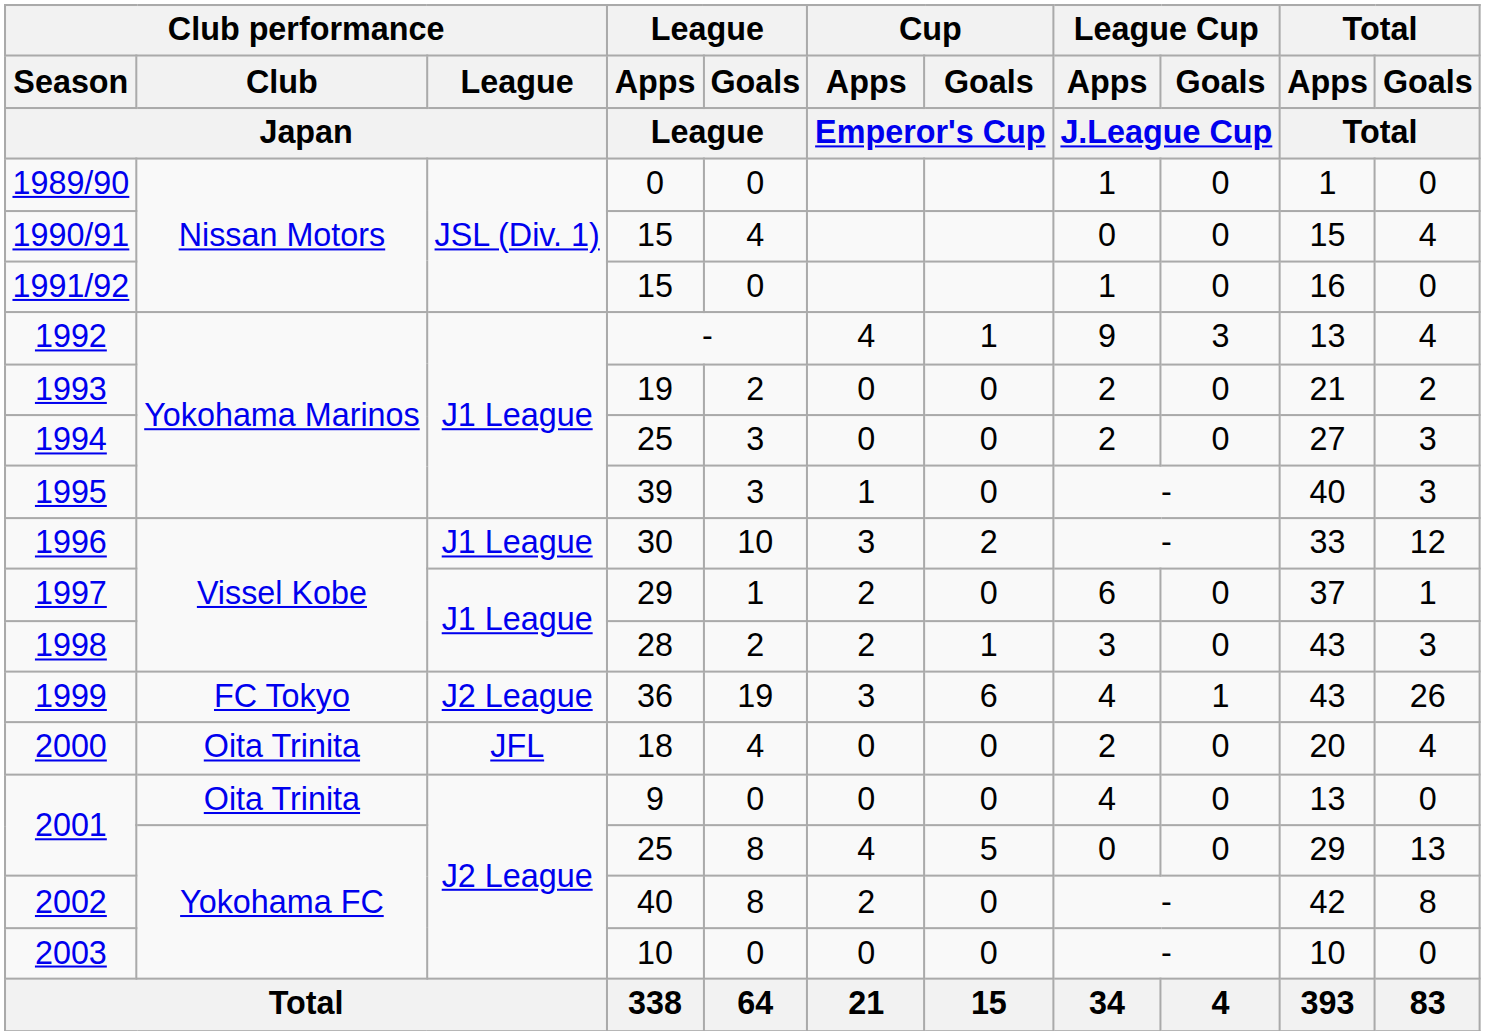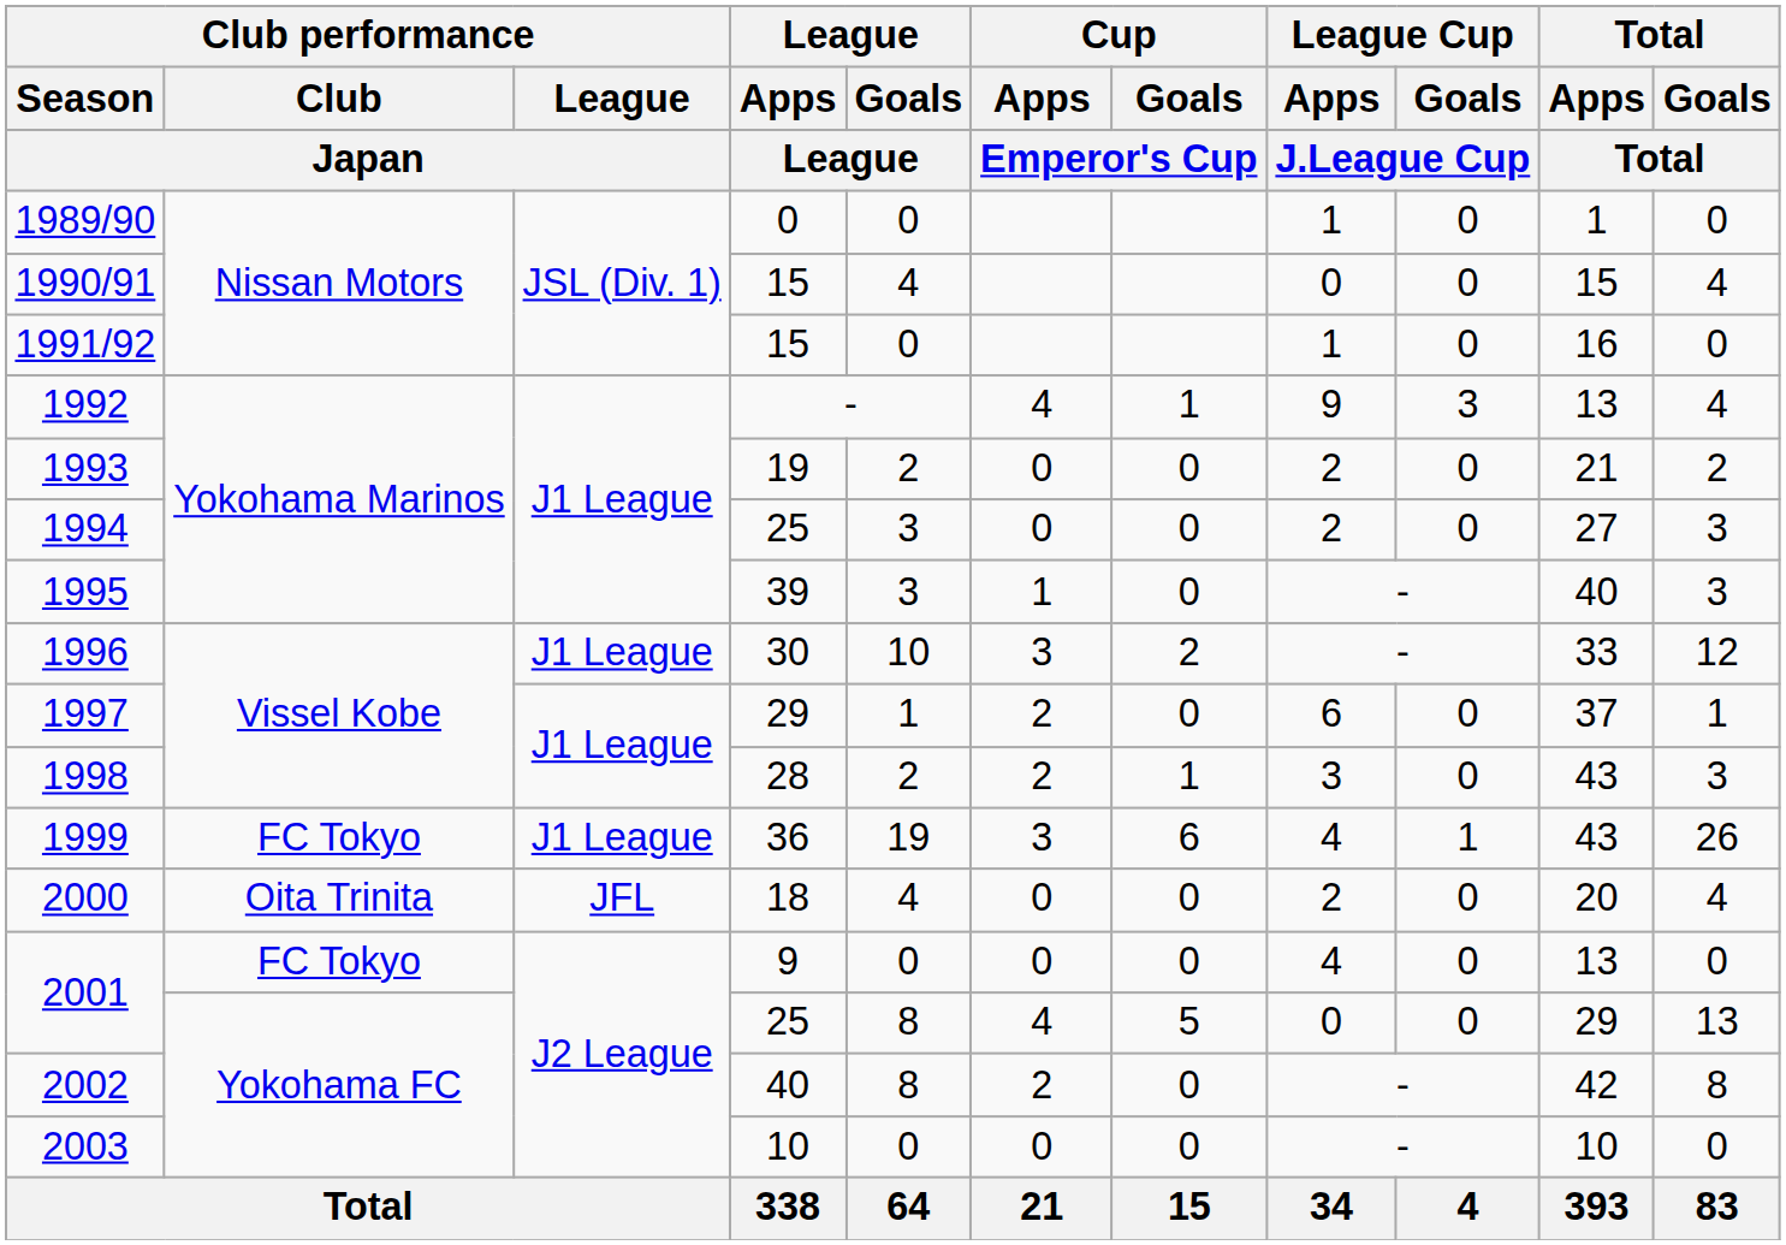 <table class="wikitable" style="text-align:center;">
 <tr>
 <th colspan=3>Club performance</th>
 <th colspan=2>League</th>
 <th colspan=2>Cup</th>
 <th colspan=2>League Cup</th>
 <th colspan=2>Total</th>
 </tr>
 <tr>
 <th>Season</th>
 <th>Club</th>
 <th>League</th>
 <th>Apps</th>
 <th>Goals</th>
 <th>Apps</th>
 <th>Goals</th>
 <th>Apps</th>
 <th>Goals</th>
 <th>Apps</th>
 <th>Goals</th>
 </tr>
 <tr>
 <th colspan=3>Japan</th>
 <th colspan=2>League</th>
 <th colspan=2><a href='#'>Emperor's Cup</a></th>
 <th colspan=2><a href='#'>J.League Cup</a></th>
 <th colspan=2>Total</th>
 </tr>
 <tr>
 <td><a href='#'>1989/90</a></td>
 <td rowspan="3"><a href='#'>Nissan Motors</a></td>
 <td rowspan="3"><a href='#'>JSL (Div. 1)</a></td>
 <td>0</td>
 <td>0</td>
 <td></td>
 <td></td>
 <td>1</td>
 <td>0</td>
 <td>1</td>
 <td>0</td>
 </tr>
 <tr>
 <td><a href='#'>1990/91</a></td>
 <td>15</td>
 <td>4</td>
 <td></td>
 <td></td>
 <td>0</td>
 <td>0</td>
 <td>15</td>
 <td>4</td>
 </tr>
 <tr>
 <td><a href='#'>1991/92</a></td>
 <td>15</td>
 <td>0</td>
 <td></td>
 <td></td>
 <td>1</td>
 <td>0</td>
 <td>16</td>
 <td>0</td>
 </tr>
 <tr>
 <td><a href='#'>1992</a></td>
 <td rowspan="4"><a href='#'>Yokohama Marinos</a></td>
 <td rowspan="4"><a href='#'>J1 League</a></td>
 <td colspan="2">-</td>
 <td>4</td>
 <td>1</td>
 <td>9</td>
 <td>3</td>
 <td>13</td>
 <td>4</td>
 </tr>
 <tr>
 <td><a href='#'>1993</a></td>
 <td>19</td>
 <td>2</td>
 <td>0</td>
 <td>0</td>
 <td>2</td>
 <td>0</td>
 <td>21</td>
 <td>2</td>
 </tr>
 <tr>
 <td><a href='#'>1994</a></td>
 <td>25</td>
 <td>3</td>
 <td>0</td>
 <td>0</td>
 <td>2</td>
 <td>0</td>
 <td>27</td>
 <td>3</td>
 </tr>
 <tr>
 <td><a href='#'>1995</a></td>
 <td>39</td>
 <td>3</td>
 <td>1</td>
 <td>0</td>
 <td colspan="2">-</td>
 <td>40</td>
 <td>3</td>
 </tr>
 <tr>
 <td><a href='#'>1996</a></td>
 <td rowspan="3"><a href='#'>Vissel Kobe</a></td>
 <td><a href='#'>J1 League</a></td>
 <td>30</td>
 <td>10</td>
 <td>3</td>
 <td>2</td>
 <td colspan="2">-</td>
 <td>33</td>
 <td>12</td>
 </tr>
 <tr>
 <td><a href='#'>1997</a></td>
 <td rowspan="2"><a href='#'>J1 League</a></td>
 <td>29</td>
 <td>1</td>
 <td>2</td>
 <td>0</td>
 <td>6</td>
 <td>0</td>
 <td>37</td>
 <td>1</td>
 </tr>
 <tr>
 <td><a href='#'>1998</a></td>
 <td>28</td>
 <td>2</td>
 <td>2</td>
 <td>1</td>
 <td>3</td>
 <td>0</td>
 <td>43</td>
 <td>3</td>
 </tr>
 <tr>
 <td><a href='#'>1999</a></td>
 <td><a href='#'>FC Tokyo</a></td>
-<td><a href='#'>J2 League</a></td>
+<td><a href='#'>J1 League</a></td>
 <td>36</td>
 <td>19</td>
 <td>3</td>
 <td>6</td>
 <td>4</td>
 <td>1</td>
 <td>43</td>
 <td>26</td>
 </tr>
 <tr>
 <td><a href='#'>2000</a></td>
 <td><a href='#'>Oita Trinita</a></td>
 <td><a href='#'>JFL</a></td>
 <td>18</td>
 <td>4</td>
 <td>0</td>
 <td>0</td>
 <td>2</td>
 <td>0</td>
 <td>20</td>
 <td>4</td>
 </tr>
 <tr>
 <td rowspan="2"><a href='#'>2001</a></td>
-<td><a href='#'>Oita Trinita</a></td>
+<td><a href='#'>FC Tokyo</a></td>
 <td rowspan="4"><a href='#'>J2 League</a></td>
 <td>9</td>
 <td>0</td>
 <td>0</td>
 <td>0</td>
 <td>4</td>
 <td>0</td>
 <td>13</td>
 <td>0</td>
 </tr>
 <tr>
 <td rowspan="3"><a href='#'>Yokohama FC</a></td>
 <td>25</td>
 <td>8</td>
 <td>4</td>
 <td>5</td>
 <td>0</td>
 <td>0</td>
 <td>29</td>
 <td>13</td>
 </tr>
 <tr>
 <td><a href='#'>2002</a></td>
 <td>40</td>
 <td>8</td>
 <td>2</td>
 <td>0</td>
 <td colspan="2">-</td>
 <td>42</td>
 <td>8</td>
 </tr>
 <tr>
 <td><a href='#'>2003</a></td>
 <td>10</td>
 <td>0</td>
 <td>0</td>
 <td>0</td>
 <td colspan="2">-</td>
 <td>10</td>
 <td>0</td>
 </tr>
 <tr>
 <th colspan=3>Total</th>
 <th>338</th>
 <th>64</th>
 <th>21</th>
 <th>15</th>
 <th>34</th>
 <th>4</th>
 <th>393</th>
 <th>83</th>
 </tr>
 </table>
